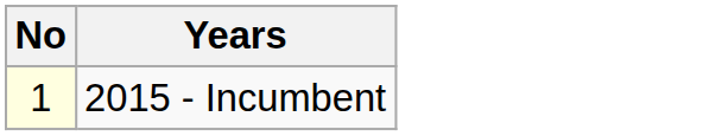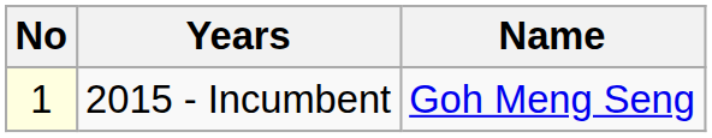 <table class="wikitable" style="text-align:center;">
 <tr>
 <th>No</th>
 <th>Years</th>
+<th>Name</th>
 </tr>
 <tr>
 <td style="background: lightyellow;">1</td>
 <td>2015 - Incumbent</td>
+<td><a href='#'>Goh Meng Seng</a></td>
 </tr>
 </table>
